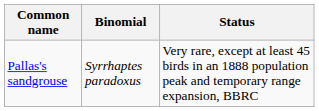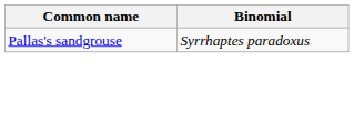 <table width=60% class="wikitable">
 <tr>
 <th width=25%>Common name</th>
 <th width=25%>Binomial</th>
-<th width=50%>Status</th>
 </tr>
 <tr>
 <td><a href='#'>Pallas's sandgrouse</a></td>
 <td><em>Syrrhaptes paradoxus</em></td>
-<td>Very rare, except at least 45 birds in an 1888 population peak and temporary range expansion, BBRC</td>
 </tr>
 </table>
